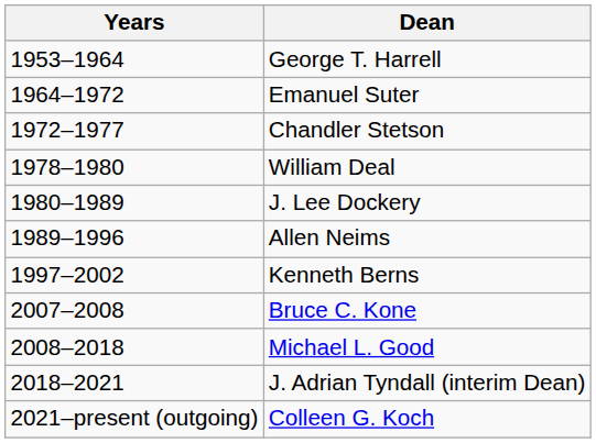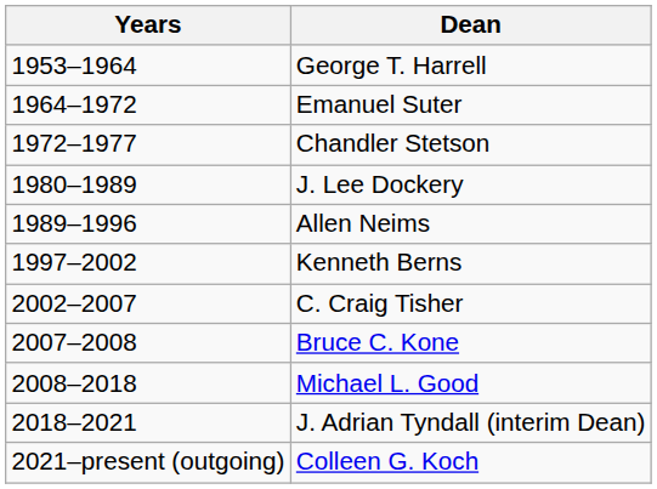 <table class="wikitable">
 <tr>
 <th>Years</th>
 <th>Dean</th>
 </tr>
 <tr>
 <td>1953–1964</td>
 <td>George T. Harrell</td>
 </tr>
 <tr>
 <td>1964–1972</td>
 <td>Emanuel Suter</td>
 </tr>
 <tr>
 <td>1972–1977</td>
 <td>Chandler Stetson</td>
 </tr>
 <tr>
-<td>1978–1980</td>
-<td>William Deal</td>
-</tr>
-<tr>
 <td>1980–1989</td>
 <td>J. Lee Dockery</td>
 </tr>
 <tr>
 <td>1989–1996</td>
 <td>Allen Neims</td>
 </tr>
 <tr>
 <td>1997–2002</td>
 <td>Kenneth Berns</td>
+</tr>
+<tr>
+<td>2002–2007</td>
+<td>C. Craig Tisher</td>
 </tr>
 <tr>
 <td>2007–2008</td>
 <td><a href='#'>Bruce C. Kone</a></td>
 </tr>
 <tr>
 <td>2008–2018</td>
 <td><a href='#'>Michael L. Good</a></td>
 </tr>
 <tr>
 <td>2018–2021</td>
 <td>J. Adrian Tyndall (interim Dean)</td>
 </tr>
 <tr>
 <td>2021–present (outgoing)</td>
 <td><a href='#'>Colleen G. Koch</a></td>
 </tr>
 </table>
